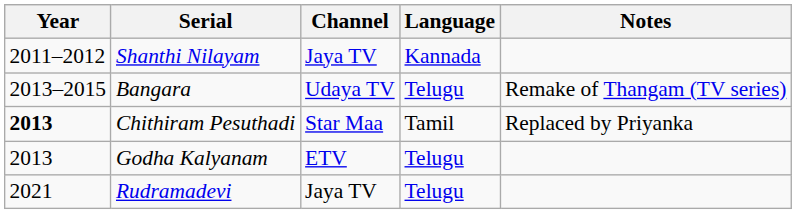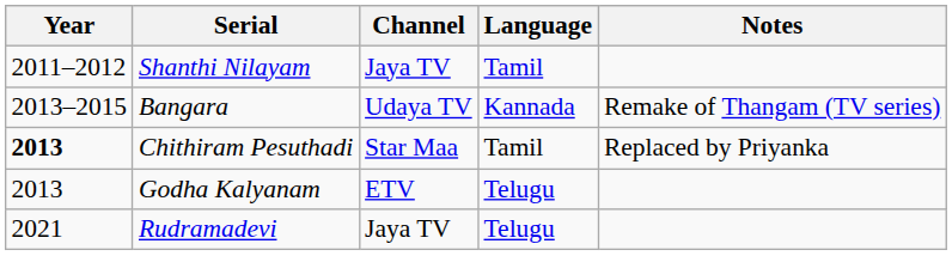 <table class="wikitable">
 <tr style="background:#ccc; text-align:center;">
 <th>Year</th>
 <th>Serial</th>
 <th>Channel</th>
 <th>Language</th>
 <th>Notes</th>
 </tr>
 <tr>
 <td>2011–2012</td>
 <td><em><a href='#'>Shanthi Nilayam</a></em></td>
 <td><a href='#'>Jaya TV</a></td>
-<td><a href='#'>Kannada</a></td>
+<td><a href='#'>Tamil</a></td>
 <td></td>
 </tr>
 <tr>
 <td>2013–2015</td>
 <td><em>Bangara</em></td>
 <td><a href='#'>Udaya TV</a></td>
-<td><a href='#'>Telugu</a></td>
+<td><a href='#'>Kannada</a></td>
 <td>Remake of <a href='#'>Thangam (TV series)</a></td>
 </tr>
 <tr>
 <td><strong>2013</strong></td>
 <td><em>Chithiram Pesuthadi</em></td>
 <td><a href='#'>Star Maa</a></td>
 <td>Tamil</td>
 <td>Replaced by Priyanka</td>
 </tr>
 <tr>
 <td>2013</td>
 <td><em>Godha Kalyanam</em></td>
 <td><a href='#'>ETV</a></td>
 <td><a href='#'>Telugu</a></td>
 <td></td>
 </tr>
 <tr>
 <td>2021</td>
 <td><a href='#'><em>Rudramadevi</em></a></td>
 <td>Jaya TV</td>
 <td><a href='#'>Telugu</a></td>
 <td></td>
 </tr>
 </table>
